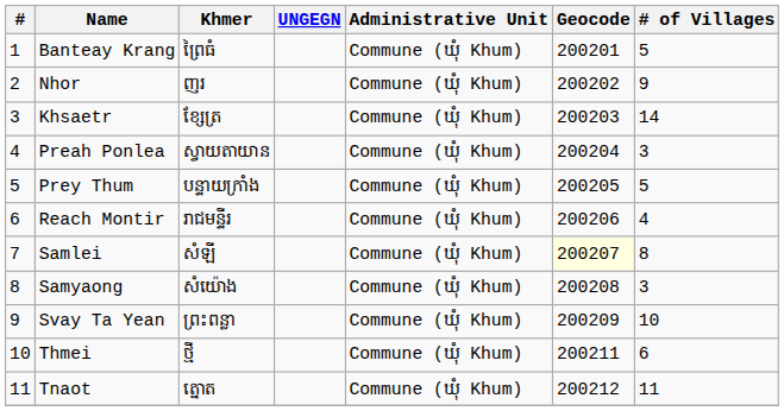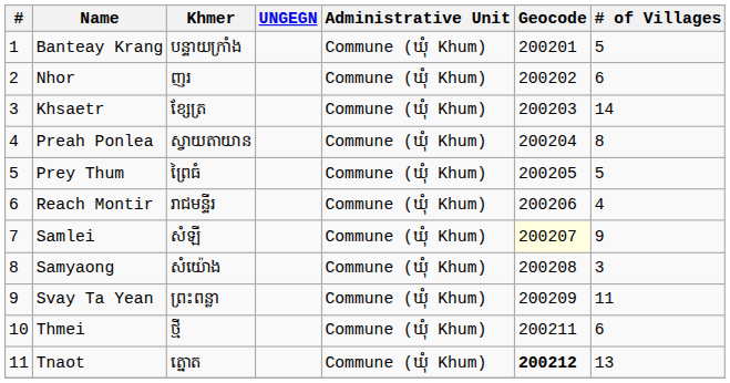 <table class="wikitable sortable">
 <tr>
 <th>#</th>
 <th>Name</th>
 <th>Khmer</th>
 <th><a href='#'>UNGEGN</a></th>
 <th>Administrative Unit</th>
 <th>Geocode</th>
 <th># of Villages</th>
 </tr>
 <tr>
 <td>1</td>
 <td>Banteay Krang</td>
-<td>ព្រៃធំ</td>
+<td>បន្ទាយក្រាំង</td>
 <td></td>
 <td>Commune (ឃុំ Khum)</td>
 <td>200201</td>
 <td>5</td>
 </tr>
 <tr>
 <td>2</td>
 <td>Nhor</td>
 <td>ញរ</td>
 <td></td>
 <td>Commune (ឃុំ Khum)</td>
 <td>200202</td>
-<td>9</td>
+<td>6</td>
 </tr>
 <tr>
 <td>3</td>
 <td>Khsaetr</td>
 <td>ខ្សែត្រ</td>
 <td></td>
 <td>Commune (ឃុំ Khum)</td>
 <td>200203</td>
 <td>14</td>
 </tr>
 <tr>
 <td>4</td>
 <td>Preah Ponlea</td>
 <td>ស្វាយតាយាន</td>
 <td></td>
 <td>Commune (ឃុំ Khum)</td>
 <td>200204</td>
-<td>3</td>
+<td>8</td>
 </tr>
 <tr>
 <td>5</td>
 <td>Prey Thum</td>
-<td>បន្ទាយក្រាំង</td>
+<td>ព្រៃធំ</td>
 <td></td>
 <td>Commune (ឃុំ Khum)</td>
 <td>200205</td>
 <td>5</td>
 </tr>
 <tr>
 <td>6</td>
 <td>Reach Montir</td>
 <td>រាជមន្ទីរ</td>
 <td></td>
 <td>Commune (ឃុំ Khum)</td>
 <td>200206</td>
 <td>4</td>
 </tr>
 <tr>
 <td>7</td>
 <td>Samlei</td>
 <td>សំឡី</td>
 <td></td>
 <td>Commune (ឃុំ Khum)</td>
 <td style="background: lightyellow;">200207</td>
-<td>8</td>
+<td>9</td>
 </tr>
 <tr>
 <td>8</td>
 <td>Samyaong</td>
 <td>សំយ៉ោង</td>
 <td></td>
 <td>Commune (ឃុំ Khum)</td>
 <td>200208</td>
 <td>3</td>
 </tr>
 <tr>
 <td>9</td>
 <td>Svay Ta Yean</td>
 <td>ព្រះពន្លា</td>
 <td></td>
 <td>Commune (ឃុំ Khum)</td>
 <td>200209</td>
-<td>10</td>
+<td>11</td>
 </tr>
 <tr>
 <td>10</td>
 <td>Thmei</td>
 <td>ថ្មី</td>
 <td></td>
 <td>Commune (ឃុំ Khum)</td>
 <td>200211</td>
 <td>6</td>
 </tr>
 <tr>
 <td>11</td>
 <td>Tnaot</td>
 <td>ត្នោត</td>
 <td></td>
 <td>Commune (ឃុំ Khum)</td>
-<td>200212</td>
-<td>11</td>
+<td><strong>200212</strong></td>
+<td>13</td>
 </tr>
 <tr>
 </tr>
 </table>
